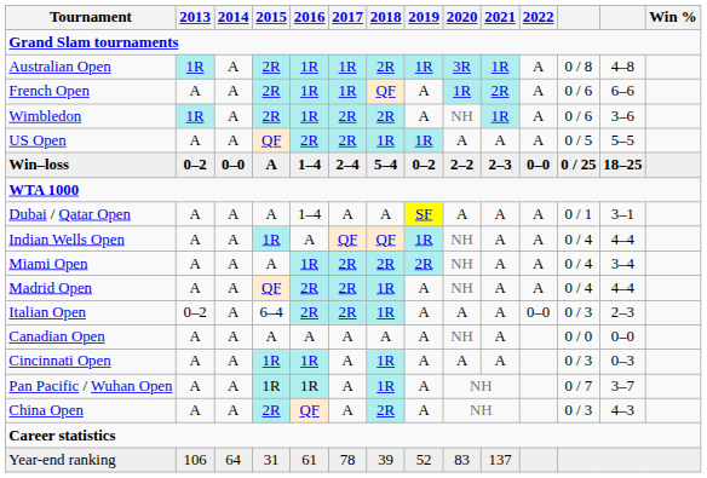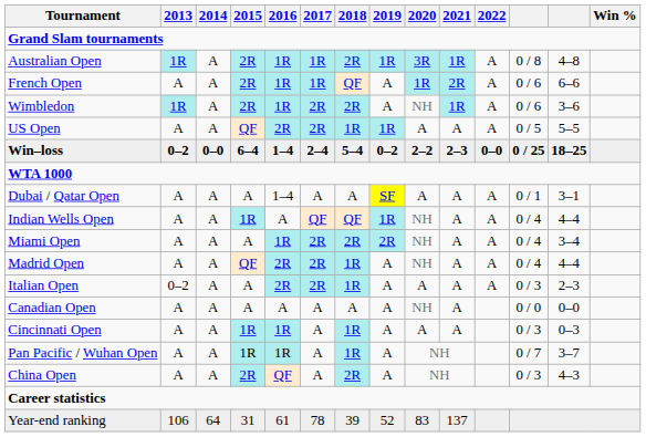 <table class=wikitable nowrap style="text-align:center">
 <tr>
 <th>Tournament</th>
 <th><a href='#'>2013</a></th>
 <th><a href='#'>2014</a></th>
 <th><a href='#'>2015</a></th>
 <th><a href='#'>2016</a></th>
 <th><a href='#'>2017</a></th>
 <th><a href='#'>2018</a></th>
 <th><a href='#'>2019</a></th>
 <th><a href='#'>2020</a></th>
 <th><a href='#'>2021</a></th>
 <th><a href='#'>2022</a></th>
 <th></th>
 <th></th>
 <th>Win %</th>
 </tr>
 <tr>
 <td colspan="14" style="text-align:left"><strong><a href='#'>Grand Slam tournaments</a></strong></td>
 </tr>
 <tr>
 <td align=left><a href='#'>Australian Open</a></td>
 <td bgcolor=afeeee><a href='#'>1R</a></td>
 <td>A</td>
 <td bgcolor=afeeee><a href='#'>2R</a></td>
 <td bgcolor=afeeee><a href='#'>1R</a></td>
 <td bgcolor=afeeee><a href='#'>1R</a></td>
 <td bgcolor=afeeee><a href='#'>2R</a></td>
 <td bgcolor=afeeee><a href='#'>1R</a></td>
 <td bgcolor=afeeee><a href='#'>3R</a></td>
 <td bgcolor=afeeee><a href='#'>1R</a></td>
 <td>A</td>
 <td>0 / 8</td>
 <td>4–8</td>
 <td></td>
 </tr>
 <tr>
 <td align=left><a href='#'>French Open</a></td>
 <td>A</td>
 <td>A</td>
 <td bgcolor=afeeee><a href='#'>2R</a></td>
 <td bgcolor=afeeee><a href='#'>1R</a></td>
 <td bgcolor=afeeee><a href='#'>1R</a></td>
 <td bgcolor=ffebcd><a href='#'>QF</a></td>
 <td>A</td>
 <td bgcolor=afeeee><a href='#'>1R</a></td>
 <td bgcolor=afeeee><a href='#'>2R</a></td>
 <td>A</td>
 <td>0 / 6</td>
 <td>6–6</td>
 <td></td>
 </tr>
 <tr>
 <td align=left><a href='#'>Wimbledon</a></td>
 <td bgcolor=afeeee><a href='#'>1R</a></td>
 <td>A</td>
 <td bgcolor=afeeee><a href='#'>2R</a></td>
 <td bgcolor=afeeee><a href='#'>1R</a></td>
 <td bgcolor=afeeee><a href='#'>2R</a></td>
 <td bgcolor=afeeee><a href='#'>2R</a></td>
 <td>A</td>
 <td style=color:#767676>NH</td>
 <td style=background:#afeeee><a href='#'>1R</a></td>
 <td>A</td>
 <td>0 / 6</td>
 <td>3–6</td>
 <td></td>
 </tr>
 <tr>
 <td align=left><a href='#'>US Open</a></td>
 <td>A</td>
 <td>A</td>
 <td bgcolor=ffebcd><a href='#'>QF</a></td>
 <td bgcolor=afeeee><a href='#'>2R</a></td>
 <td bgcolor=afeeee><a href='#'>2R</a></td>
 <td bgcolor=afeeee><a href='#'>1R</a></td>
 <td bgcolor=afeeee><a href='#'>1R</a></td>
 <td>A</td>
 <td>A</td>
 <td>A</td>
 <td>0 / 5</td>
 <td>5–5</td>
 <td></td>
 </tr>
 <tr style=background:#efefef;font-weight:bold>
 <td style=text-align:left>Win–loss</td>
 <td>0–2</td>
 <td>0–0</td>
-<td>A</td>
+<td>6–4</td>
 <td>1–4</td>
 <td>2–4</td>
 <td>5–4</td>
 <td>0–2</td>
 <td>2–2</td>
 <td>2–3</td>
 <td>0–0</td>
 <td>0 / 25</td>
 <td>18–25</td>
 <td></td>
 </tr>
 <tr>
 <td colspan="14" align="left"><strong><a href='#'>WTA 1000</a></strong></td>
 </tr>
 <tr>
 <td align=left><a href='#'>Dubai</a> / <a href='#'>Qatar Open</a></td>
 <td>A</td>
 <td>A</td>
 <td>A</td>
 <td>1–4</td>
 <td>A</td>
 <td>A</td>
 <td bgcolor=yellow><a href='#'>SF</a></td>
 <td>A</td>
 <td>A</td>
 <td>A</td>
 <td>0 / 1</td>
 <td>3–1</td>
 <td></td>
 </tr>
 <tr>
 <td align=left><a href='#'>Indian Wells Open</a></td>
 <td>A</td>
 <td>A</td>
 <td bgcolor=afeeee><a href='#'>1R</a></td>
 <td>A</td>
 <td bgcolor=ffebcd><a href='#'>QF</a></td>
 <td bgcolor=ffebcd><a href='#'>QF</a></td>
 <td bgcolor=afeeee><a href='#'>1R</a></td>
 <td style=color:#767676>NH</td>
 <td>A</td>
 <td>A</td>
 <td>0 / 4</td>
 <td>4–4</td>
 <td></td>
 </tr>
 <tr>
 <td align=left><a href='#'>Miami Open</a></td>
 <td>A</td>
 <td>A</td>
 <td>A</td>
 <td bgcolor=afeeee><a href='#'>1R</a></td>
 <td bgcolor=afeeee><a href='#'>2R</a></td>
 <td bgcolor=afeeee><a href='#'>2R</a></td>
 <td bgcolor=afeeee><a href='#'>2R</a></td>
 <td style=color:#767676>NH</td>
 <td>A</td>
 <td>A</td>
 <td>0 / 4</td>
 <td>3–4</td>
 <td></td>
 </tr>
 <tr>
 <td align=left><a href='#'>Madrid Open</a></td>
 <td>A</td>
 <td>A</td>
 <td bgcolor=ffebcd><a href='#'>QF</a></td>
 <td bgcolor=afeeee><a href='#'>2R</a></td>
 <td bgcolor=afeeee><a href='#'>2R</a></td>
 <td bgcolor=afeeee><a href='#'>1R</a></td>
 <td>A</td>
 <td style=color:#767676>NH</td>
 <td>A</td>
 <td>A</td>
 <td>0 / 4</td>
 <td>4–4</td>
 <td></td>
 </tr>
 <tr>
 <td align=left><a href='#'>Italian Open</a></td>
 <td>0–2</td>
 <td>A</td>
-<td>6–4</td>
+<td>A</td>
 <td bgcolor=afeeee><a href='#'>2R</a></td>
 <td bgcolor=afeeee><a href='#'>2R</a></td>
 <td bgcolor=afeeee><a href='#'>1R</a></td>
 <td>A</td>
 <td>A</td>
 <td>A</td>
-<td>0–0</td>
+<td>A</td>
 <td>0 / 3</td>
 <td>2–3</td>
 <td></td>
 </tr>
 <tr>
 <td align=left><a href='#'>Canadian Open</a></td>
 <td>A</td>
 <td>A</td>
 <td>A</td>
 <td>A</td>
 <td>A</td>
 <td>A</td>
 <td>A</td>
 <td style=color:#767676>NH</td>
 <td>A</td>
 <td></td>
 <td>0 / 0</td>
 <td>0–0</td>
 <td></td>
 </tr>
 <tr>
 <td align=left><a href='#'>Cincinnati Open</a></td>
 <td>A</td>
 <td>A</td>
 <td bgcolor=afeeee><a href='#'>1R</a></td>
 <td bgcolor=afeeee><a href='#'>1R</a></td>
 <td>A</td>
 <td bgcolor=afeeee><a href='#'>1R</a></td>
 <td>A</td>
 <td>A</td>
 <td>A</td>
 <td></td>
 <td>0 / 3</td>
 <td>0–3</td>
 <td></td>
 </tr>
 <tr>
 <td align=left><a href='#'>Pan Pacific</a> / <a href='#'>Wuhan Open</a></td>
 <td>A</td>
 <td>A</td>
 <td bgcolor=afeeee>1R</td>
 <td bgcolor=afeeee>1R</td>
 <td>A</td>
 <td bgcolor=afeeee><a href='#'>1R</a></td>
 <td>A</td>
 <td colspan=2 style=color:#767676>NH</td>
 <td></td>
 <td>0 / 7</td>
 <td>3–7</td>
 <td></td>
 </tr>
 <tr>
 <td align=left><a href='#'>China Open</a></td>
 <td>A</td>
 <td>A</td>
 <td bgcolor=afeeee><a href='#'>2R</a></td>
 <td bgcolor=fffebcd><a href='#'>QF</a></td>
 <td>A</td>
 <td bgcolor=afeeee><a href='#'>2R</a></td>
 <td>A</td>
 <td colspan=2 style=color:#767676>NH</td>
 <td></td>
 <td>0 / 3</td>
 <td>4–3</td>
 <td></td>
 </tr>
 <tr>
 <td colspan="14" align="left"><strong>Career statistics</strong></td>
 </tr>
 <tr style=background:#efefef>
 <td align=left>Year-end ranking</td>
 <td>106</td>
 <td>64</td>
 <td>31</td>
 <td>61</td>
 <td>78</td>
 <td>39</td>
 <td>52</td>
 <td>83</td>
 <td>137</td>
 <td></td>
 <td colspan=3></td>
 </tr>
 </table>
